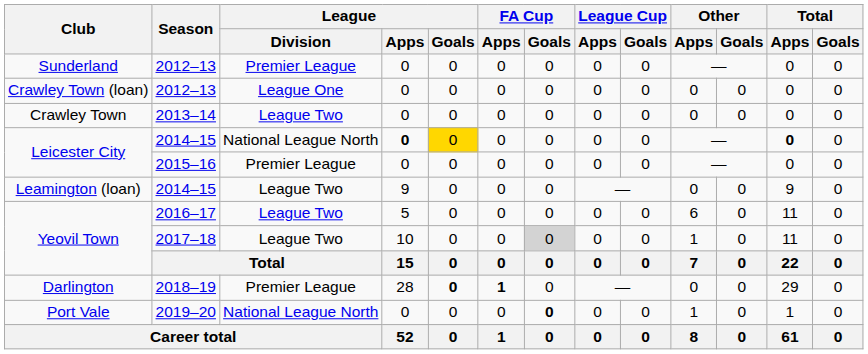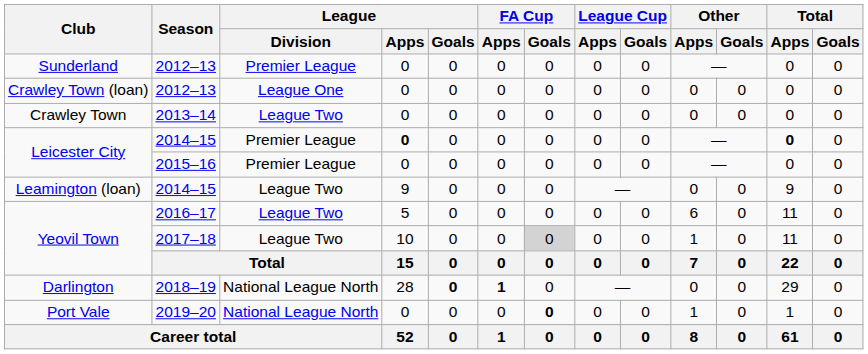 <table class="wikitable" style="text-align:center">
 <tr>
 <th rowspan=2>Club</th>
 <th rowspan=2>Season</th>
 <th colspan=3>League</th>
 <th colspan=2><a href='#'>FA Cup</a></th>
 <th colspan=2><a href='#'>League Cup</a></th>
 <th colspan=2>Other</th>
 <th colspan=2>Total</th>
 </tr>
 <tr>
 <th>Division</th>
 <th>Apps</th>
 <th>Goals</th>
 <th>Apps</th>
 <th>Goals</th>
 <th>Apps</th>
 <th>Goals</th>
 <th>Apps</th>
 <th>Goals</th>
 <th>Apps</th>
 <th>Goals</th>
 </tr>
 <tr>
 <td><a href='#'>Sunderland</a></td>
 <td><a href='#'>2012–13</a></td>
 <td><a href='#'>Premier League</a></td>
 <td>0</td>
 <td>0</td>
 <td>0</td>
 <td>0</td>
 <td>0</td>
 <td>0</td>
 <td colspan="2">—</td>
 <td>0</td>
 <td>0</td>
 </tr>
 <tr>
 <td><a href='#'>Crawley Town</a> (loan)</td>
 <td><a href='#'>2012–13</a></td>
 <td><a href='#'>League One</a></td>
 <td>0</td>
 <td>0</td>
 <td>0</td>
 <td>0</td>
 <td>0</td>
 <td>0</td>
 <td>0</td>
 <td>0</td>
 <td>0</td>
 <td>0</td>
 </tr>
 <tr>
 <td>Crawley Town</td>
 <td><a href='#'>2013–14</a></td>
 <td><a href='#'>League Two</a></td>
 <td>0</td>
 <td>0</td>
 <td>0</td>
 <td>0</td>
 <td>0</td>
 <td>0</td>
 <td>0</td>
 <td>0</td>
 <td>0</td>
 <td>0</td>
 </tr>
 <tr>
 <td rowspan="2"><a href='#'>Leicester City</a></td>
 <td><a href='#'>2014–15</a></td>
-<td>National League North</td>
+<td>Premier League</td>
 <td><strong>0</strong></td>
-<td style="background: gold;">0</td>
+<td>0</td>
 <td>0</td>
 <td>0</td>
 <td>0</td>
 <td>0</td>
 <td colspan="2">—</td>
 <td><strong>0</strong></td>
 <td>0</td>
 </tr>
 <tr>
 <td><a href='#'>2015–16</a></td>
 <td>Premier League</td>
 <td>0</td>
 <td>0</td>
 <td>0</td>
 <td>0</td>
 <td>0</td>
 <td>0</td>
 <td colspan="2">—</td>
 <td>0</td>
 <td>0</td>
 </tr>
 <tr>
 <td><a href='#'>Leamington</a> (loan)</td>
 <td><a href='#'>2014–15</a></td>
 <td>League Two</td>
 <td>9</td>
 <td>0</td>
 <td>0</td>
 <td>0</td>
 <td colspan=2>—</td>
 <td>0</td>
 <td>0</td>
 <td>9</td>
 <td>0</td>
 </tr>
 <tr>
 <td rowspan=3><a href='#'>Yeovil Town</a></td>
 <td><a href='#'>2016–17</a></td>
 <td><a href='#'>League Two</a></td>
 <td>5</td>
 <td>0</td>
 <td>0</td>
 <td>0</td>
 <td>0</td>
 <td>0</td>
 <td>6</td>
 <td>0</td>
 <td>11</td>
 <td>0</td>
 </tr>
 <tr>
 <td><a href='#'>2017–18</a></td>
 <td>League Two</td>
 <td>10</td>
 <td>0</td>
 <td>0</td>
 <td style="background: lightgrey;">0</td>
 <td>0</td>
 <td>0</td>
 <td>1</td>
 <td>0</td>
 <td>11</td>
 <td>0</td>
 </tr>
 <tr>
 <th colspan=2>Total</th>
 <th>15</th>
 <th>0</th>
 <th>0</th>
 <th>0</th>
 <th>0</th>
 <th>0</th>
 <th>7</th>
 <th>0</th>
 <th>22</th>
 <th>0</th>
 </tr>
 <tr>
 <td><a href='#'>Darlington</a></td>
 <td><a href='#'>2018–19</a></td>
-<td>Premier League</td>
+<td>National League North</td>
 <td>28</td>
 <td><strong>0</strong></td>
 <td><strong>1</strong></td>
 <td>0</td>
 <td colspan=2>—</td>
 <td>0</td>
 <td>0</td>
 <td>29</td>
 <td>0</td>
 </tr>
 <tr>
 <td><a href='#'>Port Vale</a></td>
 <td><a href='#'>2019–20</a></td>
 <td><a href='#'>National League North</a></td>
 <td>0</td>
 <td>0</td>
 <td>0</td>
 <td><strong>0</strong></td>
 <td>0</td>
 <td>0</td>
 <td>1</td>
 <td>0</td>
 <td>1</td>
 <td>0</td>
 </tr>
 <tr>
 <th colspan=3>Career total</th>
 <th>52</th>
 <th>0</th>
 <th>1</th>
 <th>0</th>
 <th>0</th>
 <th>0</th>
 <th>8</th>
 <th>0</th>
 <th>61</th>
 <th>0</th>
 </tr>
 </table>
